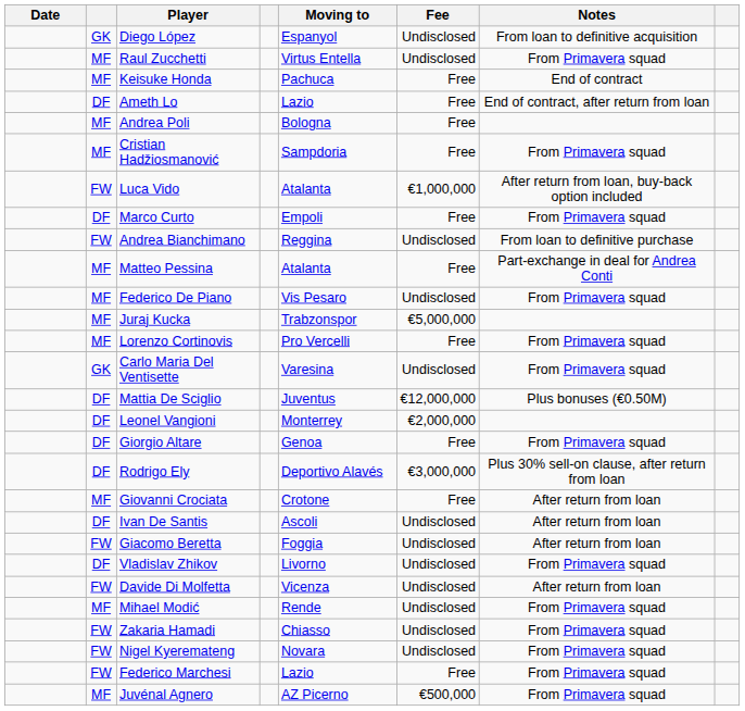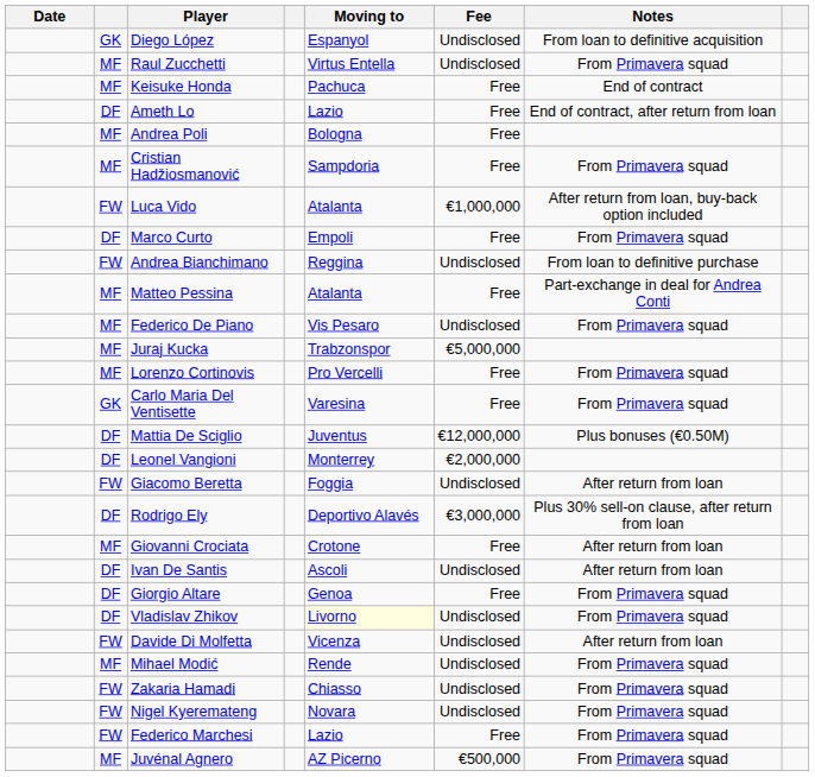 <table class="wikitable sortable">
 <tr>
 <th style="width:110px">Date</th>
 <th style="width:30px"></th>
 <th style="width:180px">Player</th>
 <th style="width:20px"></th>
 <th style="width:150px">Moving to</th>
 <th style="width:90px">Fee</th>
 <th style="width:350px" class="unsortable">Notes</th>
 <th style="width:30px"></th>
 </tr>
 <tr>
 <td style="text-align:right"></td>
 <td style="text-align:center"><a href='#'>GK</a></td>
 <td> <a href='#'>Diego López</a></td>
 <td style="text-align:right"></td>
 <td> <a href='#'>Espanyol</a></td>
 <td style="text-align:right">Undisclosed</td>
 <td style="text-align:center">From loan to definitive acquisition</td>
 <td></td>
 </tr>
 <tr>
 <td style="text-align:right"></td>
 <td style="text-align:center"><a href='#'>MF</a></td>
 <td> <a href='#'>Raul Zucchetti</a></td>
 <td style="text-align:right"></td>
 <td> <a href='#'>Virtus Entella</a></td>
 <td style="text-align:right">Undisclosed</td>
 <td style="text-align:center">From <a href='#'>Primavera</a> squad</td>
 <td></td>
 </tr>
 <tr>
 <td style="text-align:right"></td>
 <td style="text-align:center"><a href='#'>MF</a></td>
 <td> <a href='#'>Keisuke Honda</a></td>
 <td style="text-align:right"></td>
 <td> <a href='#'>Pachuca</a></td>
 <td style="text-align:right">Free</td>
 <td style="text-align:center">End of contract</td>
 <td></td>
 </tr>
 <tr>
 <td style="text-align:right"></td>
 <td style="text-align:center"><a href='#'>DF</a></td>
 <td> <a href='#'>Ameth Lo</a></td>
 <td style="text-align:right"></td>
 <td> <a href='#'>Lazio</a></td>
 <td style="text-align:right">Free</td>
 <td style="text-align:center">End of contract, after return from loan</td>
 <td></td>
 </tr>
 <tr>
 <td style="text-align:right"></td>
 <td style="text-align:center"><a href='#'>MF</a></td>
 <td> <a href='#'>Andrea Poli</a></td>
 <td style="text-align:right"></td>
 <td> <a href='#'>Bologna</a></td>
 <td style="text-align:right">Free</td>
 <td style="text-align:center"></td>
 <td></td>
 </tr>
 <tr>
 <td style="text-align:right"></td>
 <td style="text-align:center"><a href='#'>MF</a></td>
 <td> <a href='#'>Cristian Hadžiosmanović</a></td>
 <td style="text-align:right"></td>
 <td> <a href='#'>Sampdoria</a></td>
 <td style="text-align:right">Free</td>
 <td style="text-align:center">From <a href='#'>Primavera</a> squad</td>
 <td></td>
 </tr>
 <tr>
 <td style="text-align:right"></td>
 <td style="text-align:center"><a href='#'>FW</a></td>
 <td> <a href='#'>Luca Vido</a></td>
 <td style="text-align:right"></td>
 <td> <a href='#'>Atalanta</a></td>
 <td style="text-align:right">€1,000,000</td>
 <td style="text-align:center">After return from loan, buy-back option included</td>
 <td></td>
 </tr>
 <tr>
 <td style="text-align:right"></td>
 <td style="text-align:center"><a href='#'>DF</a></td>
 <td> <a href='#'>Marco Curto</a></td>
 <td style="text-align:right"></td>
 <td> <a href='#'>Empoli</a></td>
 <td style="text-align:right">Free</td>
 <td style="text-align:center">From <a href='#'>Primavera</a> squad</td>
 <td></td>
 </tr>
 <tr>
 <td style="text-align:right"></td>
 <td style="text-align:center"><a href='#'>FW</a></td>
 <td> <a href='#'>Andrea Bianchimano</a></td>
 <td style="text-align:right"></td>
 <td> <a href='#'>Reggina</a></td>
 <td style="text-align:right">Undisclosed</td>
 <td style="text-align:center">From loan to definitive purchase</td>
 <td></td>
 </tr>
 <tr>
 <td style="text-align:right"></td>
 <td style="text-align:center"><a href='#'>MF</a></td>
 <td> <a href='#'>Matteo Pessina</a></td>
 <td style="text-align:right"></td>
 <td> <a href='#'>Atalanta</a></td>
 <td style="text-align:right">Free</td>
 <td style="text-align:center">Part-exchange in deal for <a href='#'>Andrea Conti</a></td>
 <td></td>
 </tr>
 <tr>
 <td style="text-align:right"></td>
 <td style="text-align:center"><a href='#'>MF</a></td>
 <td> <a href='#'>Federico De Piano</a></td>
 <td style="text-align:right"></td>
 <td> <a href='#'>Vis Pesaro</a></td>
 <td style="text-align:right">Undisclosed</td>
 <td style="text-align:center">From <a href='#'>Primavera</a> squad</td>
 <td></td>
 </tr>
 <tr>
 <td style="text-align:right"></td>
 <td style="text-align:center"><a href='#'>MF</a></td>
 <td> <a href='#'>Juraj Kucka</a></td>
 <td style="text-align:right"></td>
 <td> <a href='#'>Trabzonspor</a></td>
 <td style="text-align:right">€5,000,000</td>
 <td style="text-align:center"></td>
 <td></td>
 </tr>
 <tr>
 <td style="text-align:right"></td>
 <td style="text-align:center"><a href='#'>MF</a></td>
 <td> <a href='#'>Lorenzo Cortinovis</a></td>
 <td style="text-align:right"></td>
 <td> <a href='#'>Pro Vercelli</a></td>
 <td style="text-align:right">Free</td>
 <td style="text-align:center">From <a href='#'>Primavera</a> squad</td>
 <td></td>
 </tr>
 <tr>
 <td style="text-align:right"></td>
 <td style="text-align:center"><a href='#'>GK</a></td>
 <td> <a href='#'>Carlo Maria Del Ventisette</a></td>
 <td style="text-align:right"></td>
 <td> <a href='#'>Varesina</a></td>
-<td style="text-align:right">Undisclosed</td>
+<td style="text-align:right">Free</td>
 <td style="text-align:center">From <a href='#'>Primavera</a> squad</td>
 <td></td>
 </tr>
 <tr>
 <td style="text-align:right"></td>
 <td style="text-align:center"><a href='#'>DF</a></td>
 <td> <a href='#'>Mattia De Sciglio</a></td>
 <td style="text-align:right"></td>
 <td> <a href='#'>Juventus</a></td>
 <td style="text-align:right">€12,000,000</td>
 <td style="text-align:center">Plus bonuses (€0.50M)</td>
 <td></td>
 </tr>
 <tr>
 <td style="text-align:right"></td>
 <td style="text-align:center"><a href='#'>DF</a></td>
 <td> <a href='#'>Leonel Vangioni</a></td>
 <td style="text-align:right"></td>
 <td> <a href='#'>Monterrey</a></td>
 <td style="text-align:right">€2,000,000</td>
 <td style="text-align:center"></td>
 <td></td>
 </tr>
 <tr>
 <td style="text-align:right"></td>
-<td style="text-align:center"><a href='#'>DF</a></td>
-<td> <a href='#'>Giorgio Altare</a></td>
+<td style="text-align:center"><a href='#'>FW</a></td>
+<td> <a href='#'>Giacomo Beretta</a></td>
 <td style="text-align:right"></td>
-<td> <a href='#'>Genoa</a></td>
-<td style="text-align:right">Free</td>
-<td style="text-align:center">From <a href='#'>Primavera</a> squad</td>
+<td> <a href='#'>Foggia</a></td>
+<td style="text-align:right">Undisclosed</td>
+<td style="text-align:center">After return from loan</td>
 <td></td>
 </tr>
 <tr>
 <td style="text-align:right"></td>
 <td style="text-align:center"><a href='#'>DF</a></td>
 <td>  <a href='#'>Rodrigo Ely</a></td>
 <td style="text-align:right"></td>
 <td> <a href='#'>Deportivo Alavés</a></td>
 <td style="text-align:right">€3,000,000</td>
 <td style="text-align:center">Plus 30% sell-on clause, after return from loan</td>
 <td></td>
 </tr>
 <tr>
 <td style="text-align:right"></td>
 <td style="text-align:center"><a href='#'>MF</a></td>
 <td> <a href='#'>Giovanni Crociata</a></td>
 <td style="text-align:right"></td>
 <td> <a href='#'>Crotone</a></td>
 <td style="text-align:right">Free</td>
 <td style="text-align:center">After return from loan</td>
 <td></td>
 </tr>
 <tr>
 <td style="text-align:right"></td>
 <td style="text-align:center"><a href='#'>DF</a></td>
 <td> <a href='#'>Ivan De Santis</a></td>
 <td style="text-align:right"></td>
 <td> <a href='#'>Ascoli</a></td>
 <td style="text-align:right">Undisclosed</td>
 <td style="text-align:center">After return from loan</td>
 <td></td>
 </tr>
 <tr>
 <td style="text-align:right"></td>
-<td style="text-align:center"><a href='#'>FW</a></td>
-<td> <a href='#'>Giacomo Beretta</a></td>
+<td style="text-align:center"><a href='#'>DF</a></td>
+<td> <a href='#'>Giorgio Altare</a></td>
 <td style="text-align:right"></td>
-<td> <a href='#'>Foggia</a></td>
-<td style="text-align:right">Undisclosed</td>
-<td style="text-align:center">After return from loan</td>
+<td> <a href='#'>Genoa</a></td>
+<td style="text-align:right">Free</td>
+<td style="text-align:center">From <a href='#'>Primavera</a> squad</td>
 <td></td>
 </tr>
 <tr>
 <td style="text-align:right"></td>
 <td style="text-align:center"><a href='#'>DF</a></td>
 <td> <a href='#'>Vladislav Zhikov</a></td>
 <td style="text-align:right"></td>
-<td> <a href='#'>Livorno</a></td>
+<td style="background: lightyellow;"> <a href='#'>Livorno</a></td>
 <td style="text-align:right">Undisclosed</td>
 <td style="text-align:center">From <a href='#'>Primavera</a> squad</td>
 <td></td>
 </tr>
 <tr>
 <td style="text-align:right"></td>
 <td style="text-align:center"><a href='#'>FW</a></td>
 <td> <a href='#'>Davide Di Molfetta</a></td>
 <td style="text-align:right"></td>
 <td> <a href='#'>Vicenza</a></td>
 <td style="text-align:right">Undisclosed</td>
 <td style="text-align:center">After return from loan</td>
 <td></td>
 </tr>
 <tr>
 <td style="text-align:right"></td>
 <td style="text-align:center"><a href='#'>MF</a></td>
 <td> <a href='#'>Mihael Modić</a></td>
 <td style="text-align:right"></td>
 <td> <a href='#'>Rende</a></td>
 <td style="text-align:right">Undisclosed</td>
 <td style="text-align:center">From <a href='#'>Primavera</a> squad</td>
 <td></td>
 </tr>
 <tr>
 <td style="text-align:right"></td>
 <td style="text-align:center"><a href='#'>FW</a></td>
 <td>  <a href='#'>Zakaria Hamadi</a></td>
 <td style="text-align:right"></td>
 <td> <a href='#'>Chiasso</a></td>
 <td style="text-align:right">Undisclosed</td>
 <td style="text-align:center">From <a href='#'>Primavera</a> squad</td>
 <td></td>
 </tr>
 <tr>
 <td style="text-align:right"></td>
 <td style="text-align:center"><a href='#'>FW</a></td>
 <td>  <a href='#'>Nigel Kyeremateng</a></td>
 <td style="text-align:right"></td>
 <td> <a href='#'>Novara</a></td>
 <td style="text-align:right">Undisclosed</td>
 <td style="text-align:center">From <a href='#'>Primavera</a> squad</td>
 <td></td>
 </tr>
 <tr>
 <td style="text-align:right"></td>
 <td style="text-align:center"><a href='#'>FW</a></td>
 <td> <a href='#'>Federico Marchesi</a></td>
 <td style="text-align:right"></td>
 <td> <a href='#'>Lazio</a></td>
 <td style="text-align:right">Free</td>
 <td style="text-align:center">From <a href='#'>Primavera</a> squad</td>
 <td></td>
 </tr>
 <tr>
 <td style="text-align:right"></td>
 <td style="text-align:center"><a href='#'>MF</a></td>
 <td> <a href='#'>Juvénal Agnero</a></td>
 <td style="text-align:right"></td>
 <td> <a href='#'>AZ Picerno</a></td>
 <td style="text-align:right">€500,000</td>
 <td style="text-align:center">From <a href='#'>Primavera</a> squad</td>
 <td></td>
 </tr>
 </table>
